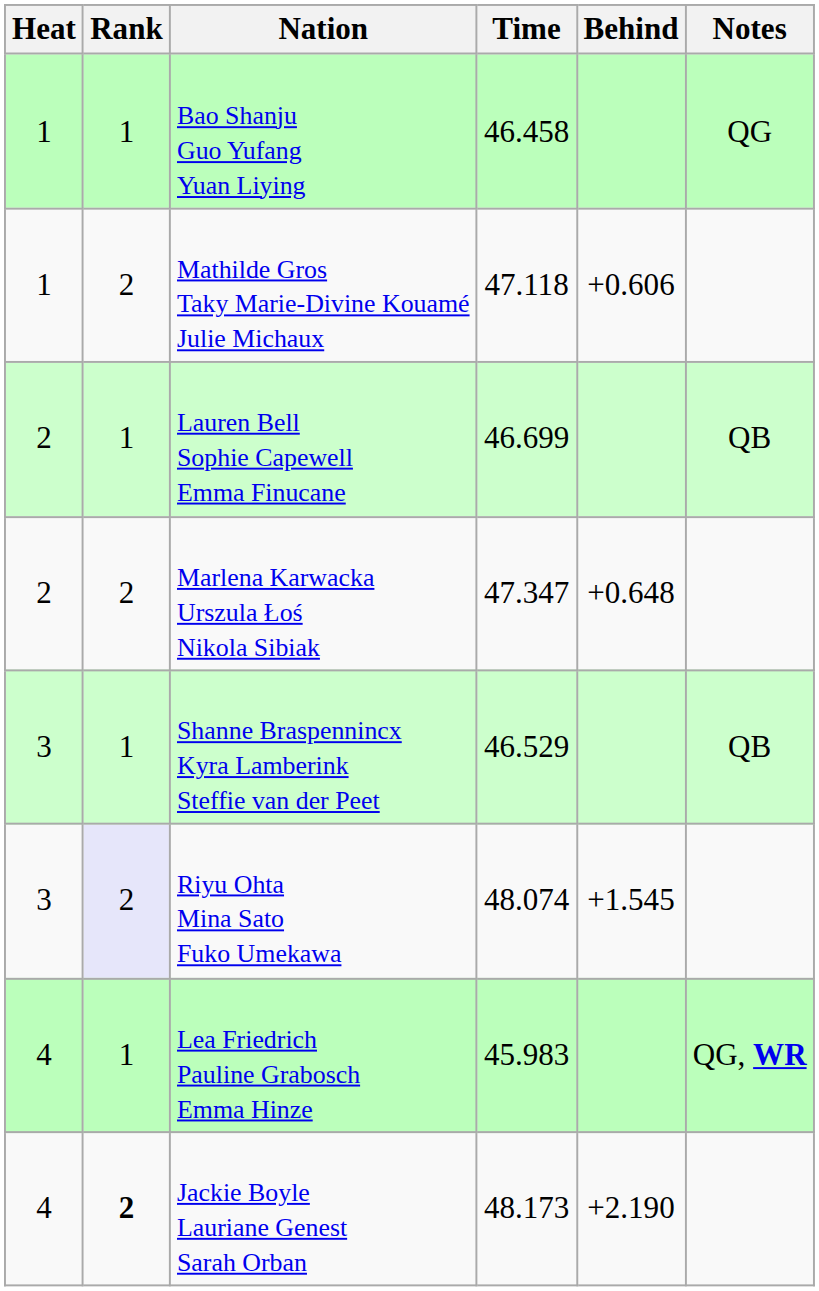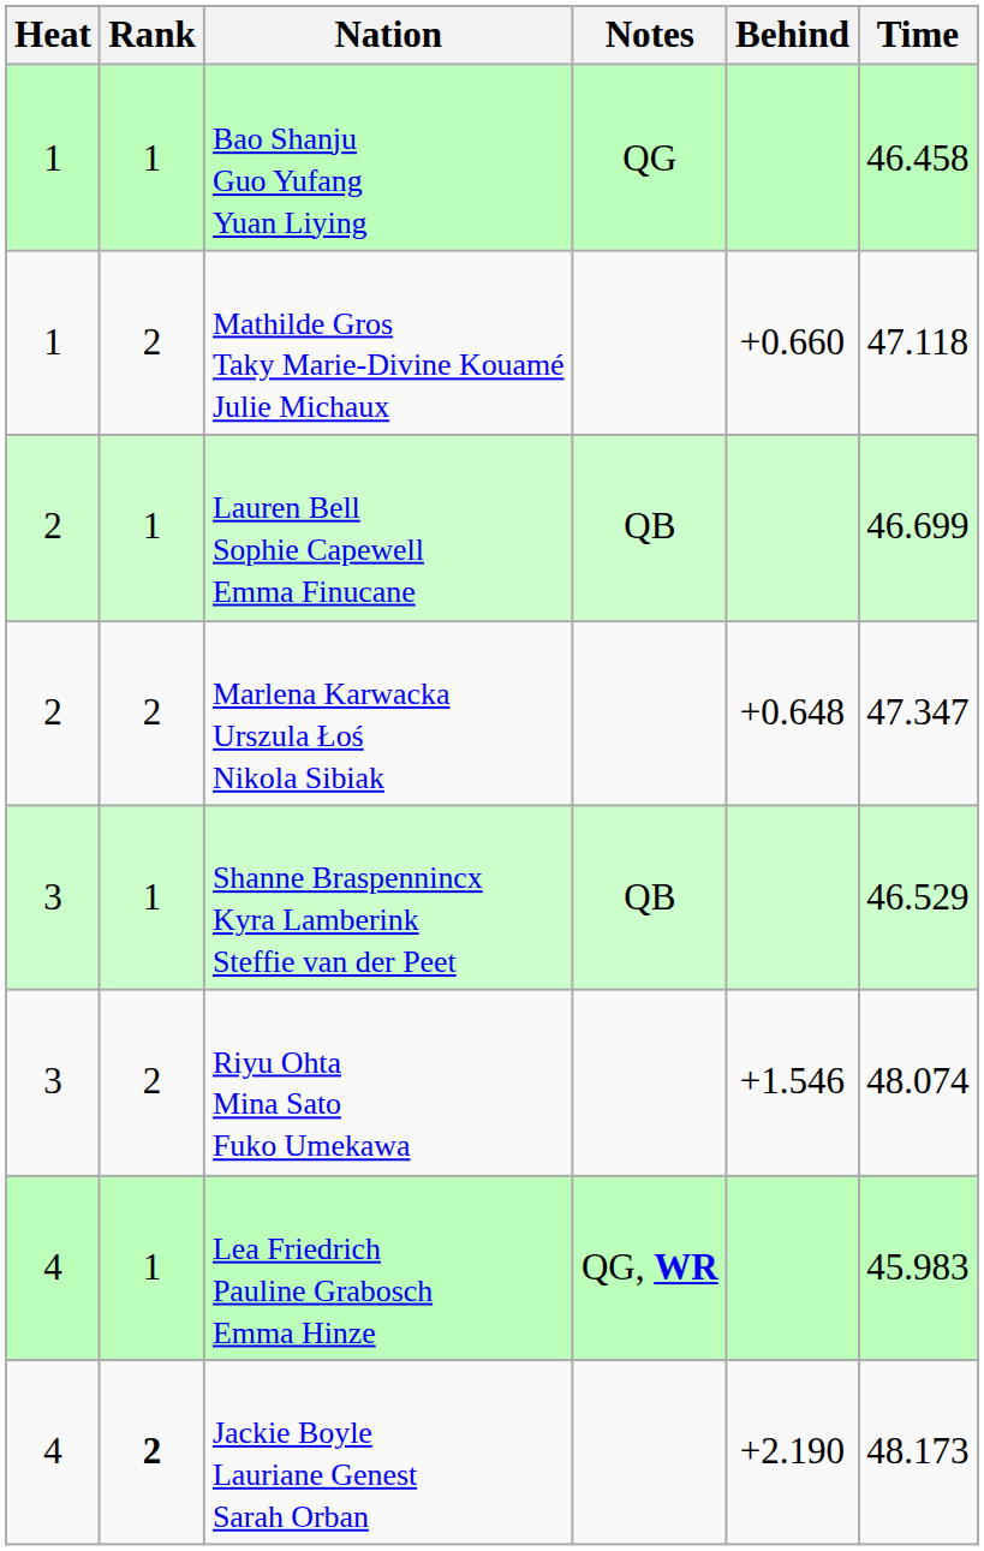 <table class="wikitable sortable" style="text-align:center">
 <tr>
 <th>Heat</th>
 <th>Rank</th>
 <th>Nation</th>
+<th>Notes</th>
+<th>Behind</th>
 <th>Time</th>
-<th>Behind</th>
-<th>Notes</th>
 </tr>
 <tr bgcolor=bbffbb>
 <td>1</td>
 <td>1</td>
 <td align=left><br><small><a href='#'>Bao Shanju</a><br><a href='#'>Guo Yufang</a><br><a href='#'>Yuan Liying</a></small></td>
+<td>QG</td>
+<td></td>
 <td>46.458</td>
-<td></td>
-<td>QG</td>
 </tr>
 <tr>
 <td>1</td>
 <td>2</td>
 <td align=left><br><small><a href='#'>Mathilde Gros</a><br><a href='#'>Taky Marie-Divine Kouamé</a><br><a href='#'>Julie Michaux</a></small></td>
+<td></td>
+<td>+0.660</td>
 <td>47.118</td>
-<td>+0.606</td>
-<td></td>
 </tr>
 <tr bgcolor=ccffcc>
 <td>2</td>
 <td>1</td>
 <td align=left><br><small><a href='#'>Lauren Bell</a><br><a href='#'>Sophie Capewell</a><br><a href='#'>Emma Finucane</a></small></td>
+<td>QB</td>
+<td></td>
 <td>46.699</td>
-<td></td>
-<td>QB</td>
 </tr>
 <tr>
 <td>2</td>
 <td>2</td>
 <td align=left><br><small><a href='#'>Marlena Karwacka</a><br><a href='#'>Urszula Łoś</a><br><a href='#'>Nikola Sibiak</a></small></td>
+<td></td>
+<td>+0.648</td>
 <td>47.347</td>
-<td>+0.648</td>
-<td></td>
 </tr>
 <tr bgcolor=ccffcc>
 <td>3</td>
 <td>1</td>
 <td align=left><br><small><a href='#'>Shanne Braspennincx</a><br><a href='#'>Kyra Lamberink</a><br><a href='#'>Steffie van der Peet</a></small></td>
+<td>QB</td>
+<td></td>
 <td>46.529</td>
-<td></td>
-<td>QB</td>
 </tr>
 <tr>
 <td>3</td>
-<td style="background: lavender;">2</td>
+<td>2</td>
 <td align=left><br><small><a href='#'>Riyu Ohta</a><br><a href='#'>Mina Sato</a><br><a href='#'>Fuko Umekawa</a></small></td>
+<td></td>
+<td>+1.546</td>
 <td>48.074</td>
-<td>+1.545</td>
-<td></td>
 </tr>
 <tr bgcolor=bbffbb>
 <td>4</td>
 <td>1</td>
 <td align=left><br><small><a href='#'>Lea Friedrich</a><br><a href='#'>Pauline Grabosch</a><br><a href='#'>Emma Hinze</a></small></td>
+<td>QG, <strong><a href='#'>WR</a></strong></td>
+<td></td>
 <td>45.983</td>
-<td></td>
-<td>QG, <strong><a href='#'>WR</a></strong></td>
 </tr>
 <tr>
 <td>4</td>
 <td><strong>2</strong></td>
 <td align=left><br><small><a href='#'>Jackie Boyle</a><br><a href='#'>Lauriane Genest</a><br><a href='#'>Sarah Orban</a></small></td>
+<td></td>
+<td>+2.190</td>
 <td>48.173</td>
-<td>+2.190</td>
-<td></td>
 </tr>
 </table>
